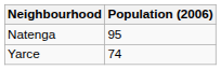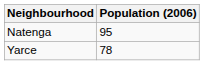 <table class="wikitable">
 <tr>
 <th>Neighbourhood</th>
 <th>Population (2006)</th>
 </tr>
 <tr>
 <td>Natenga</td>
 <td>95</td>
 </tr>
 <tr>
 <td>Yarce</td>
-<td>74</td>
+<td>78</td>
 </tr>
 </table>
